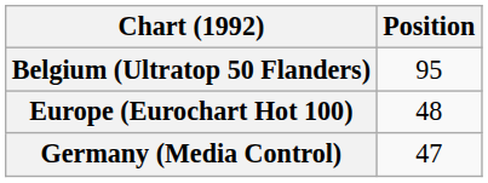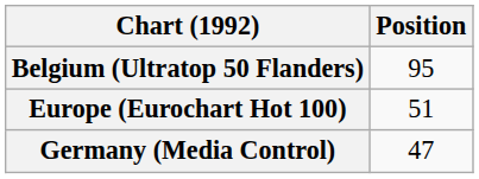 <table class="wikitable sortable plainrowheaders" style="text-align:center">
 <tr>
 <th scope="col">Chart (1992)</th>
 <th scope="col">Position</th>
 </tr>
 <tr>
 <th scope="row">Belgium (Ultratop 50 Flanders)</th>
 <td>95</td>
 </tr>
 <tr>
 <th scope="row">Europe (Eurochart Hot 100)</th>
-<td>48</td>
+<td>51</td>
 </tr>
 <tr>
 <th scope="row">Germany (Media Control)</th>
 <td>47</td>
 </tr>
 </table>
